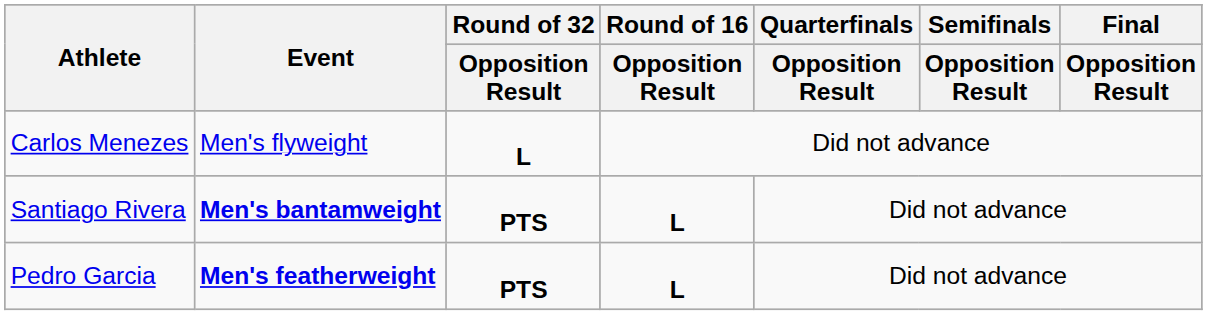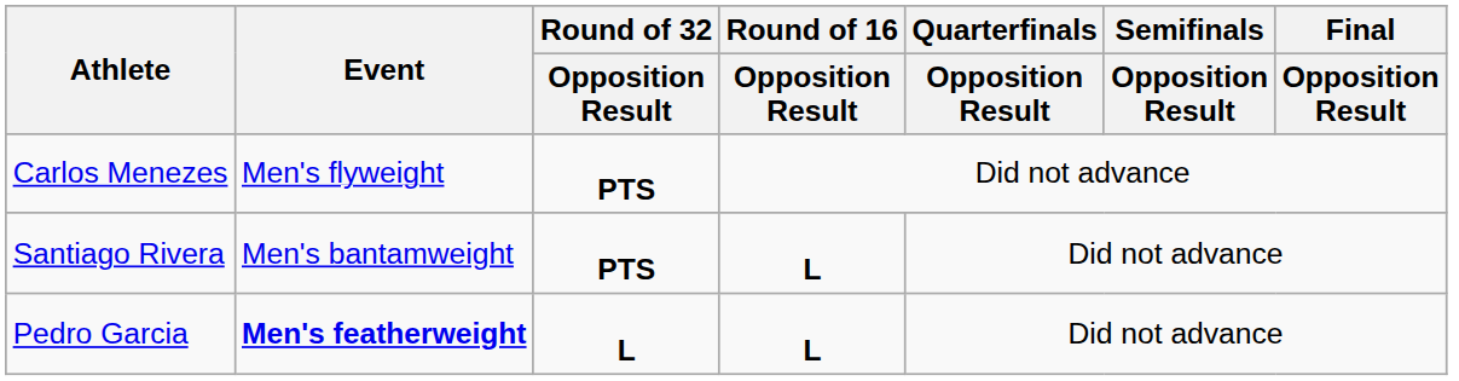 <table class="wikitable" border="1" style="font-size:90%">
 <tr>
 <th rowspan=2>Athlete</th>
 <th rowspan=2>Event</th>
 <th>Round of 32</th>
 <th>Round of 16</th>
 <th>Quarterfinals</th>
 <th>Semifinals</th>
 <th>Final</th>
 </tr>
 <tr>
 <th>Opposition<br>Result</th>
 <th>Opposition<br>Result</th>
 <th>Opposition<br>Result</th>
 <th>Opposition<br>Result</th>
 <th>Opposition<br>Result</th>
 </tr>
 <tr align=center>
 <td align=left><a href='#'>Carlos Menezes</a></td>
 <td align=left><a href='#'>Men's flyweight</a></td>
-<td><br><strong>L</strong></td>
+<td><br><strong>PTS</strong></td>
 <td colspan=4>Did not advance</td>
 </tr>
 <tr align=center>
 <td align=left><a href='#'>Santiago Rivera</a></td>
-<td align=left><strong><a href='#'>Men's bantamweight</a></strong></td>
+<td align=left><a href='#'>Men's bantamweight</a></td>
 <td><br><strong>PTS</strong></td>
 <td><br><strong>L</strong></td>
 <td colspan=3>Did not advance</td>
 </tr>
 <tr align=center>
 <td align=left><a href='#'>Pedro Garcia</a></td>
 <td align=left><strong><a href='#'>Men's featherweight</a></strong></td>
-<td><br><strong>PTS</strong></td>
+<td><br><strong>L</strong></td>
 <td><br><strong>L</strong></td>
 <td colspan=3>Did not advance</td>
 </tr>
 </table>
